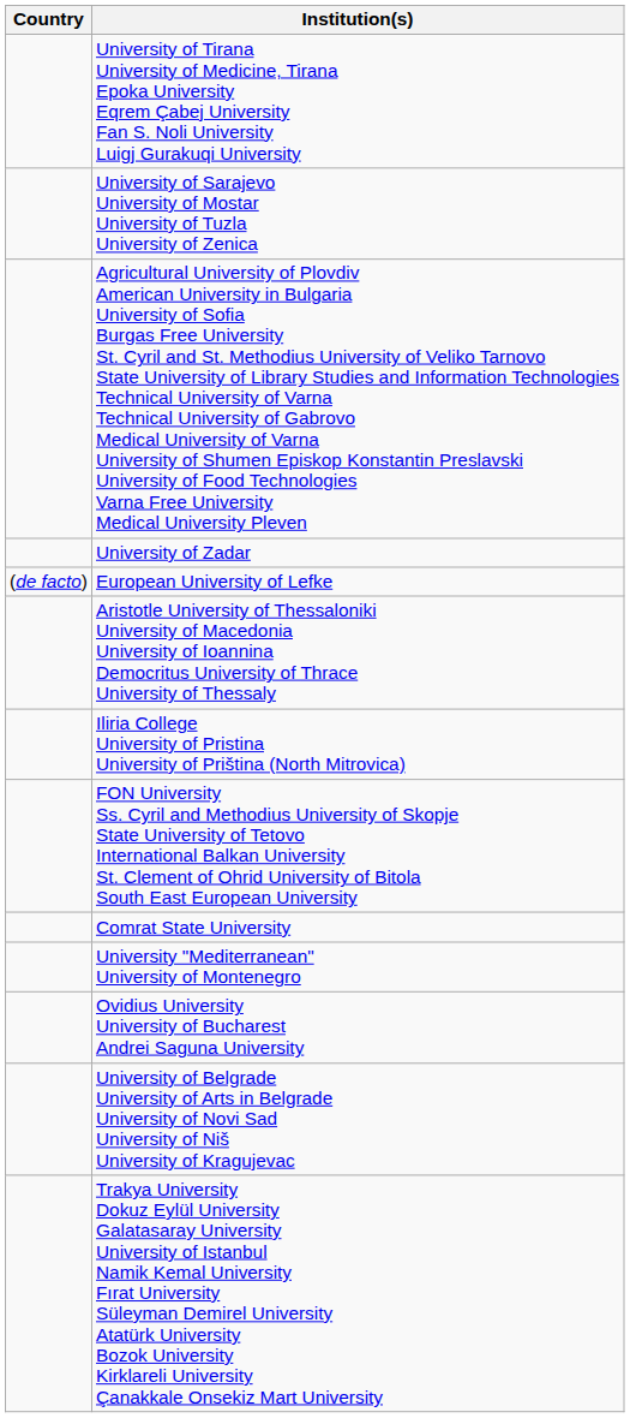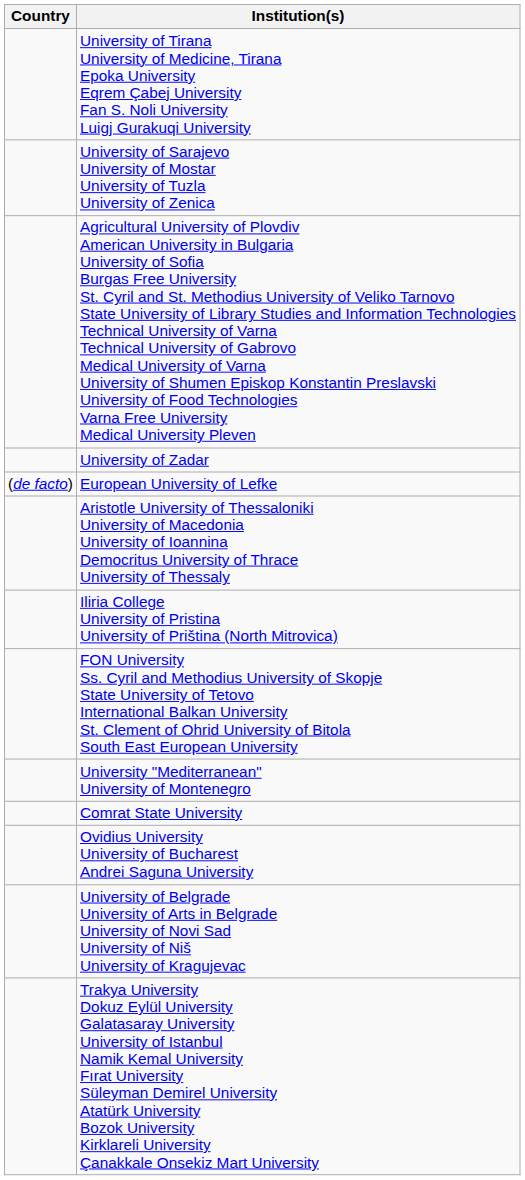 <table class="wikitable">
 <tr>
 <th>Country</th>
 <th>Institution(s)</th>
 </tr>
 <tr>
 <td><strong></strong></td>
 <td><a href='#'>University of Tirana</a><br><a href='#'>University of Medicine, Tirana</a><br> <a href='#'>Epoka University</a><br><a href='#'>Eqrem Çabej University</a><br><a href='#'>Fan S. Noli University</a><br><a href='#'>Luigj Gurakuqi University</a></td>
 </tr>
 <tr>
 <td><strong></strong></td>
 <td><a href='#'>University of Sarajevo</a><br><a href='#'>University of Mostar</a><br><a href='#'>University of Tuzla</a><br><a href='#'>University of Zenica</a></td>
 </tr>
 <tr>
 <td><strong></strong></td>
 <td><a href='#'>Agricultural University of Plovdiv</a><br><a href='#'>American University in Bulgaria</a><br><a href='#'>University of Sofia</a><br><a href='#'>Burgas Free University</a><br><a href='#'>St. Cyril and St. Methodius University of Veliko Tarnovo</a><br><a href='#'>State University of Library Studies and Information Technologies</a><br><a href='#'>Technical University of Varna</a><br><a href='#'>Technical University of Gabrovo</a><br><a href='#'>Medical University of Varna</a><br><a href='#'>University of Shumen Episkop Konstantin Preslavski</a><br><a href='#'>University of Food Technologies</a><br><a href='#'>Varna Free University</a><br> <a href='#'>Medical University Pleven</a></td>
 </tr>
 <tr>
 <td><strong></strong></td>
 <td><a href='#'>University of Zadar</a></td>
 </tr>
 <tr>
 <td><strong></strong> (<em><a href='#'>de facto</a></em>)</td>
 <td><a href='#'>European University of Lefke</a></td>
 </tr>
 <tr>
 <td><strong></strong></td>
 <td><a href='#'>Aristotle University of Thessaloniki</a><br><a href='#'>University of Macedonia</a><br><a href='#'>University of Ioannina</a><br><a href='#'>Democritus University of Thrace</a><br><a href='#'>University of Thessaly</a></td>
 </tr>
 <tr>
 <td><strong></strong></td>
 <td><a href='#'>Iliria College</a><br><a href='#'>University of Pristina</a><br><a href='#'>University of Priština (North Mitrovica)</a></td>
 </tr>
 <tr>
 <td><strong></strong></td>
 <td><a href='#'>FON University</a><br><a href='#'>Ss. Cyril and Methodius University of Skopje</a><br><a href='#'>State University of Tetovo</a><br><a href='#'>International Balkan University</a><br><a href='#'>St. Clement of Ohrid University of Bitola</a><br><a href='#'>South East European University</a></td>
 </tr>
 <tr>
 <td><strong></strong></td>
-<td><a href='#'>Comrat State University</a></td>
+<td><a href='#'>University "Mediterranean"</a><br><a href='#'>University of Montenegro</a></td>
 </tr>
 <tr>
 <td><strong></strong></td>
-<td><a href='#'>University "Mediterranean"</a><br><a href='#'>University of Montenegro</a></td>
+<td><a href='#'>Comrat State University</a></td>
 </tr>
 <tr>
 <td><strong></strong></td>
 <td><a href='#'>Ovidius University</a><br><a href='#'>University of Bucharest</a><br><a href='#'>Andrei Saguna University</a></td>
 </tr>
 <tr>
 <td><strong></strong></td>
 <td><a href='#'>University of Belgrade</a><br><a href='#'>University of Arts in Belgrade</a><br><a href='#'>University of Novi Sad</a><br><a href='#'>University of Niš</a><br><a href='#'>University of Kragujevac</a></td>
 </tr>
 <tr>
 <td><strong></strong></td>
 <td><a href='#'>Trakya University</a><br><a href='#'>Dokuz Eylül University</a><br><a href='#'>Galatasaray University</a><br><a href='#'>University of Istanbul</a><br><a href='#'>Namik Kemal University</a><br><a href='#'>Fırat University</a><br><a href='#'>Süleyman Demirel University</a><br><a href='#'>Atatürk University</a><br><a href='#'>Bozok University</a><br><a href='#'>Kirklareli University</a><br><a href='#'>Çanakkale Onsekiz Mart University</a></td>
 </tr>
 </table>
